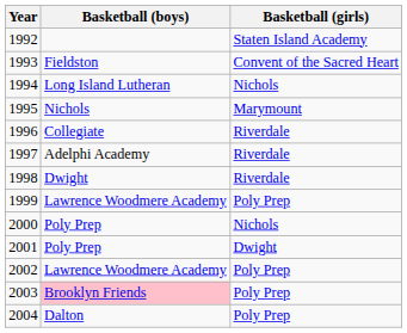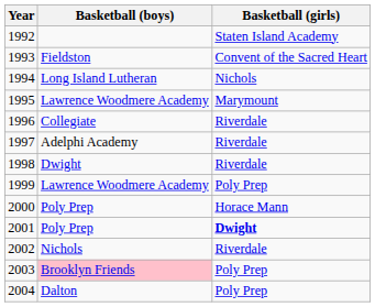 <table class="wikitable sortable" font=90%">
 <tr>
 <th><strong>Year</strong></th>
 <th><strong>Basketball (boys)</strong></th>
 <th><strong>Basketball (girls)</strong></th>
 </tr>
 <tr>
 <td>1992</td>
 <td></td>
 <td><a href='#'>Staten Island Academy</a></td>
 </tr>
 <tr>
 <td>1993</td>
 <td><a href='#'>Fieldston</a></td>
 <td><a href='#'>Convent of the Sacred Heart</a></td>
 </tr>
 <tr>
 <td>1994</td>
 <td><a href='#'>Long Island Lutheran</a></td>
 <td><a href='#'>Nichols</a></td>
 </tr>
 <tr>
 <td>1995</td>
-<td><a href='#'>Nichols</a></td>
+<td><a href='#'>Lawrence Woodmere Academy</a></td>
 <td><a href='#'>Marymount</a></td>
 </tr>
 <tr>
 <td>1996</td>
 <td><a href='#'>Collegiate</a></td>
 <td><a href='#'>Riverdale</a></td>
 </tr>
 <tr>
 <td>1997</td>
 <td>Adelphi Academy</td>
 <td><a href='#'>Riverdale</a></td>
 </tr>
 <tr>
 <td>1998</td>
 <td><a href='#'>Dwight</a></td>
 <td><a href='#'>Riverdale</a></td>
 </tr>
 <tr>
 <td>1999</td>
 <td><a href='#'>Lawrence Woodmere Academy</a></td>
 <td><a href='#'>Poly Prep</a></td>
 </tr>
 <tr>
 <td>2000</td>
 <td><a href='#'>Poly Prep</a></td>
-<td><a href='#'>Nichols</a></td>
+<td><a href='#'>Horace Mann</a></td>
 </tr>
 <tr>
 <td>2001</td>
 <td><a href='#'>Poly Prep</a></td>
-<td><a href='#'>Dwight</a></td>
+<td><strong><a href='#'>Dwight</a></strong></td>
 </tr>
 <tr>
 <td>2002</td>
-<td><a href='#'>Lawrence Woodmere Academy</a></td>
-<td><a href='#'>Poly Prep</a></td>
+<td><a href='#'>Nichols</a></td>
+<td><a href='#'>Riverdale</a></td>
 </tr>
 <tr>
 <td>2003</td>
 <td style="background: pink;"><a href='#'>Brooklyn Friends</a></td>
 <td><a href='#'>Poly Prep</a></td>
 </tr>
 <tr>
 <td>2004</td>
 <td><a href='#'>Dalton</a></td>
 <td><a href='#'>Poly Prep</a></td>
 </tr>
 </table>
